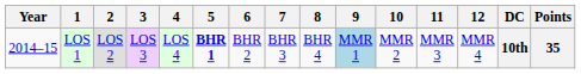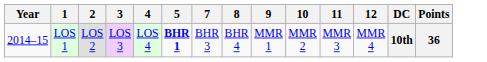 <table class="wikitable" style="text-align:center; font-size:85%">
 <tr>
 <th>Year</th>
 <th>1</th>
 <th>2</th>
 <th>3</th>
 <th>4</th>
 <th>5</th>
-<th>6</th>
 <th>7</th>
 <th>8</th>
 <th>9</th>
 <th>10</th>
 <th>11</th>
 <th>12</th>
 <th>DC</th>
 <th>Points</th>
 </tr>
 <tr>
 <td nowrap><a href='#'>2014–15</a></td>
 <td style="background:#DFFFDF;"><a href='#'>LOS<br>1</a><br></td>
 <td style="background:#DFDFDF;"><a href='#'>LOS<br>2</a><br></td>
 <td style="background:#EFCFFF;"><a href='#'>LOS<br>3</a><br></td>
 <td style="background:#DFFFDF;"><a href='#'>LOS<br>4</a><br></td>
 <td><strong><a href='#'>BHR<br>1</a></strong></td>
-<td><a href='#'>BHR<br>2</a></td>
 <td><a href='#'>BHR<br>3</a></td>
 <td><a href='#'>BHR<br>4</a></td>
-<td style="background: lightblue;"><a href='#'>MMR<br>1</a></td>
+<td><a href='#'>MMR<br>1</a></td>
 <td><a href='#'>MMR<br>2</a></td>
 <td><a href='#'>MMR<br>3</a></td>
 <td><a href='#'>MMR<br>4</a></td>
 <th>10th</th>
-<th>35</th>
+<th>36</th>
 </tr>
 </table>
